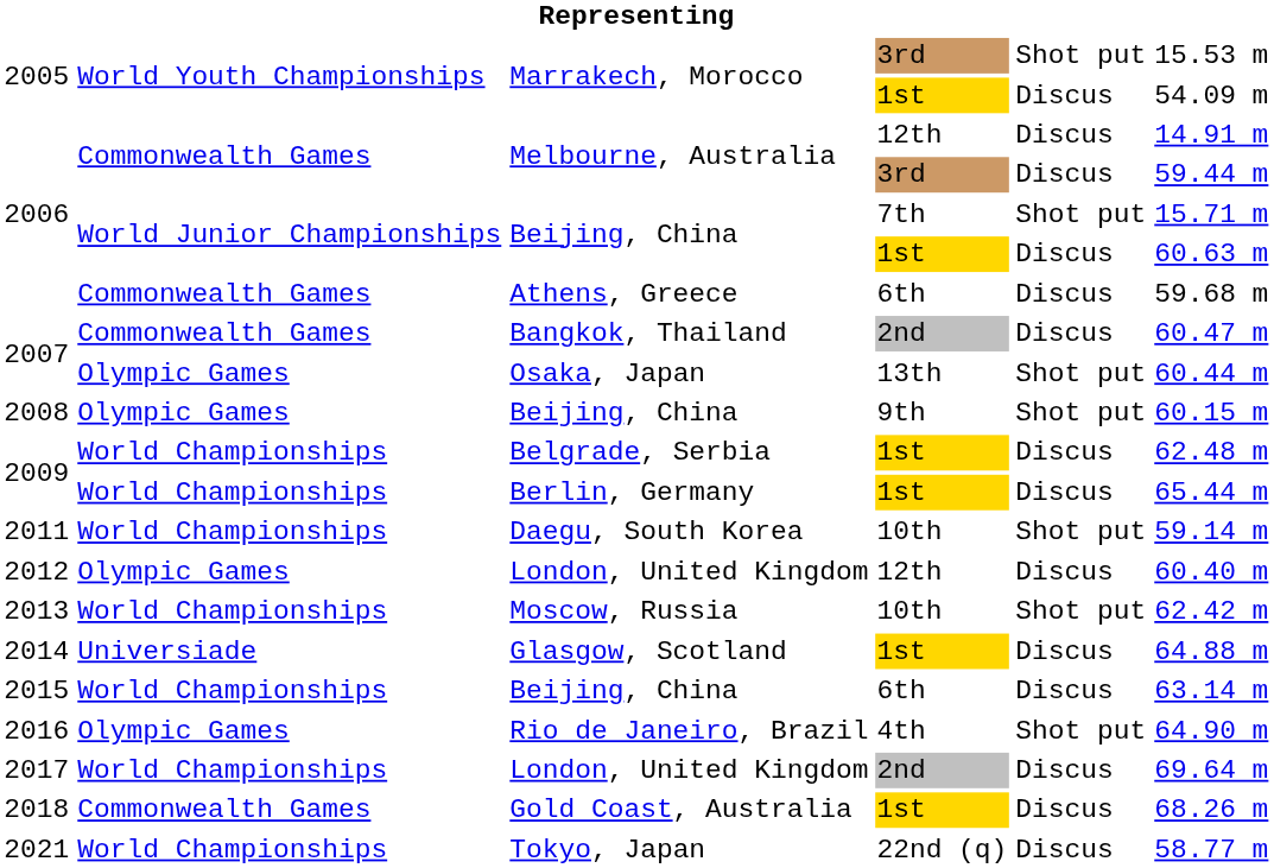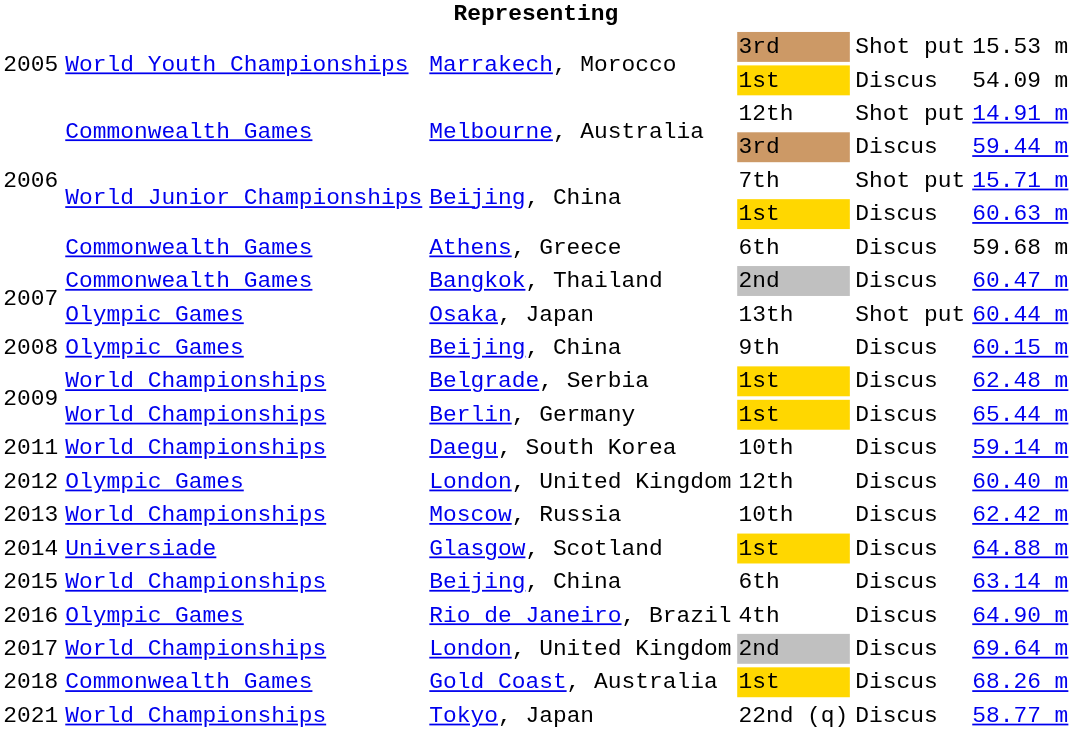 <table>
 <tr>
 <th colspan="6">Representing </th>
 </tr>
 <tr>
 <td rowspan=2>2005</td>
 <td rowspan=2><a href='#'>World Youth Championships</a></td>
 <td rowspan=2><a href='#'>Marrakech</a>, Morocco</td>
 <td bgcolor="cc9966">3rd</td>
 <td>Shot put</td>
 <td>15.53 m</td>
 </tr>
 <tr>
 <td bgcolor="gold">1st</td>
 <td>Discus</td>
 <td>54.09 m</td>
 </tr>
 <tr>
 <td rowspan=5>2006</td>
 <td rowspan=2><a href='#'>Commonwealth Games</a></td>
 <td rowspan=2><a href='#'>Melbourne</a>, Australia</td>
 <td>12th</td>
-<td>Discus</td>
+<td>Shot put</td>
 <td><a href='#'>14.91 m</a></td>
 </tr>
 <tr>
 <td bgcolor="cc9966">3rd</td>
 <td>Discus</td>
 <td><a href='#'>59.44 m</a></td>
 </tr>
 <tr>
 <td rowspan=2><a href='#'>World Junior Championships</a></td>
 <td rowspan=2><a href='#'>Beijing</a>, China</td>
 <td>7th</td>
 <td>Shot put</td>
 <td><a href='#'>15.71 m</a></td>
 </tr>
 <tr>
 <td bgcolor="gold">1st</td>
 <td>Discus</td>
 <td><a href='#'>60.63 m</a></td>
 </tr>
 <tr>
 <td><a href='#'>Commonwealth Games</a></td>
 <td><a href='#'>Athens</a>, Greece</td>
 <td>6th</td>
 <td>Discus</td>
 <td>59.68 m</td>
 </tr>
 <tr>
 <td rowspan=2>2007</td>
 <td><a href='#'>Commonwealth Games</a></td>
 <td><a href='#'>Bangkok</a>, Thailand</td>
 <td bgcolor="silver">2nd</td>
 <td>Discus</td>
 <td><a href='#'>60.47 m</a></td>
 </tr>
 <tr>
 <td><a href='#'>Olympic Games</a></td>
 <td><a href='#'>Osaka</a>, Japan</td>
 <td>13th</td>
 <td>Shot put</td>
 <td><a href='#'>60.44 m</a></td>
 </tr>
 <tr>
 <td>2008</td>
 <td><a href='#'>Olympic Games</a></td>
 <td><a href='#'>Beijing</a>, China</td>
 <td>9th</td>
-<td>Shot put</td>
+<td>Discus</td>
 <td><a href='#'>60.15 m</a></td>
 </tr>
 <tr>
 <td rowspan=2>2009</td>
 <td><a href='#'>World Championships</a></td>
 <td><a href='#'>Belgrade</a>, Serbia</td>
 <td bgcolor="gold">1st</td>
 <td>Discus</td>
 <td><a href='#'>62.48 m</a></td>
 </tr>
 <tr>
 <td><a href='#'>World Championships</a></td>
 <td><a href='#'>Berlin</a>, Germany</td>
 <td bgcolor="gold">1st</td>
 <td>Discus</td>
 <td><a href='#'>65.44 m</a></td>
 </tr>
 <tr>
 <td>2011</td>
 <td><a href='#'>World Championships</a></td>
 <td><a href='#'>Daegu</a>, South Korea</td>
 <td>10th</td>
-<td>Shot put</td>
+<td>Discus</td>
 <td><a href='#'>59.14 m</a></td>
 </tr>
 <tr>
 <td>2012</td>
 <td><a href='#'>Olympic Games</a></td>
 <td><a href='#'>London</a>, United Kingdom</td>
 <td>12th</td>
 <td>Discus</td>
 <td><a href='#'>60.40 m</a></td>
 </tr>
 <tr>
 <td>2013</td>
 <td><a href='#'>World Championships</a></td>
 <td><a href='#'>Moscow</a>, Russia</td>
 <td>10th</td>
-<td>Shot put</td>
+<td>Discus</td>
 <td><a href='#'>62.42 m</a></td>
 </tr>
 <tr>
 <td>2014</td>
 <td><a href='#'>Universiade</a></td>
 <td><a href='#'>Glasgow</a>, Scotland</td>
 <td bgcolor="gold">1st</td>
 <td>Discus</td>
 <td><a href='#'>64.88 m</a></td>
 </tr>
 <tr>
 <td>2015</td>
 <td><a href='#'>World Championships</a></td>
 <td><a href='#'>Beijing</a>, China</td>
 <td>6th</td>
 <td>Discus</td>
 <td><a href='#'>63.14 m</a></td>
 </tr>
 <tr>
 <td>2016</td>
 <td><a href='#'>Olympic Games</a></td>
 <td><a href='#'>Rio de Janeiro</a>, Brazil</td>
 <td>4th</td>
-<td>Shot put</td>
+<td>Discus</td>
 <td><a href='#'>64.90 m</a></td>
 </tr>
 <tr>
 <td>2017</td>
 <td><a href='#'>World Championships</a></td>
 <td><a href='#'>London</a>, United Kingdom</td>
 <td bgcolor="silver">2nd</td>
 <td>Discus</td>
 <td><a href='#'>69.64 m</a></td>
 </tr>
 <tr>
 <td>2018</td>
 <td><a href='#'>Commonwealth Games</a></td>
 <td><a href='#'>Gold Coast</a>, Australia</td>
 <td bgcolor="gold">1st</td>
 <td>Discus</td>
 <td><a href='#'>68.26 m</a></td>
 </tr>
 <tr>
 <td>2021</td>
 <td><a href='#'>World Championships</a></td>
 <td><a href='#'>Tokyo</a>, Japan</td>
 <td>22nd (q)</td>
 <td>Discus</td>
 <td><a href='#'>58.77 m</a></td>
 </tr>
 </table>
